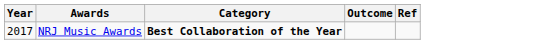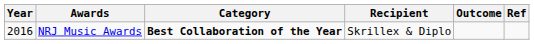 <table class="wikitable sortable">
 <tr>
 <th>Year</th>
 <th>Awards</th>
 <th>Category</th>
+<th>Recipient</th>
 <th>Outcome</th>
 <th>Ref</th>
 </tr>
 <tr>
-<td>2017</td>
+<td>2016</td>
 <td><a href='#'>NRJ Music Awards</a></td>
 <td><strong>Best Collaboration of the Year</strong></td>
+<td>Skrillex & Diplo</td>
 <td></td>
 <td></td>
 </tr>
 </table>
